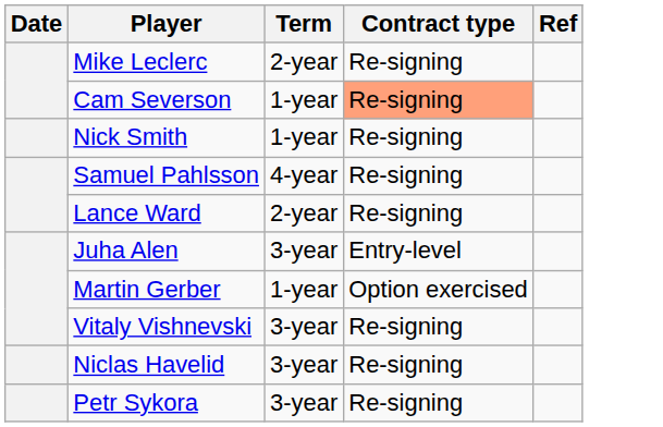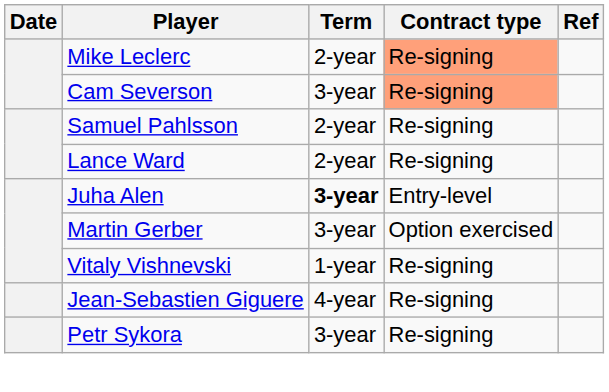 <table class="wikitable plainrowheaders">
 <tr style="background:#ddd; text-align:center;">
 <th>Date</th>
 <th>Player</th>
 <th>Term</th>
 <th>Contract type</th>
 <th>Ref</th>
 </tr>
 <tr>
 <th scope="row" rowspan=2></th>
 <td><a href='#'>Mike Leclerc</a></td>
 <td>2-year</td>
-<td>Re-signing</td>
+<td style="background: lightsalmon;">Re-signing</td>
 <td></td>
 </tr>
 <tr>
 <td><a href='#'>Cam Severson</a></td>
-<td>1-year</td>
+<td>3-year</td>
 <td style="background: lightsalmon;">Re-signing</td>
-<td></td>
-</tr>
-<tr>
-<th scope="row"></th>
-<td><a href='#'>Nick Smith</a></td>
-<td>1-year</td>
-<td>Re-signing</td>
 <td></td>
 </tr>
 <tr>
 <th scope="row" rowspan=2></th>
 <td><a href='#'>Samuel Pahlsson</a></td>
-<td>4-year</td>
+<td>2-year</td>
 <td>Re-signing</td>
 <td></td>
 </tr>
 <tr>
 <td><a href='#'>Lance Ward</a></td>
 <td>2-year</td>
 <td>Re-signing</td>
 <td></td>
 </tr>
 <tr>
 <th scope="row" rowspan=3></th>
 <td><a href='#'>Juha Alen</a></td>
-<td>3-year</td>
+<td><strong>3-year</strong></td>
 <td>Entry-level</td>
 <td></td>
 </tr>
 <tr>
 <td><a href='#'>Martin Gerber</a></td>
-<td>1-year</td>
+<td>3-year</td>
 <td>Option exercised</td>
 <td></td>
 </tr>
 <tr>
 <td><a href='#'>Vitaly Vishnevski</a></td>
-<td>3-year</td>
+<td>1-year</td>
 <td>Re-signing</td>
 <td></td>
 </tr>
 <tr>
 <th scope="row"></th>
-<td><a href='#'>Niclas Havelid</a></td>
-<td>3-year</td>
+<td><a href='#'>Jean-Sebastien Giguere</a></td>
+<td>4-year</td>
 <td>Re-signing</td>
 <td></td>
 </tr>
 <tr>
 <th scope="row"></th>
 <td><a href='#'>Petr Sykora</a></td>
 <td>3-year</td>
 <td>Re-signing</td>
 <td></td>
 </tr>
 </table>
